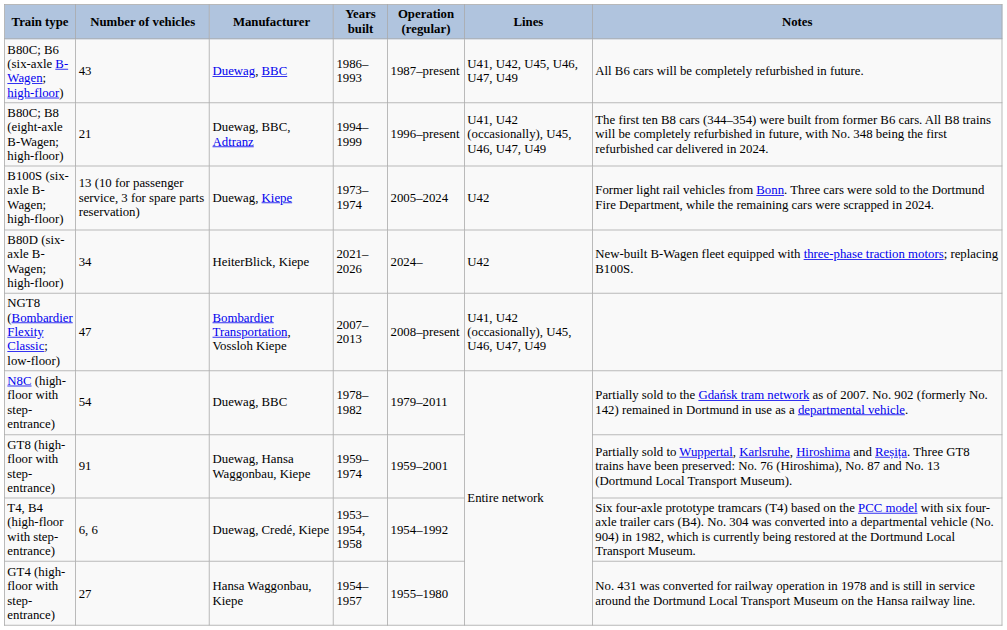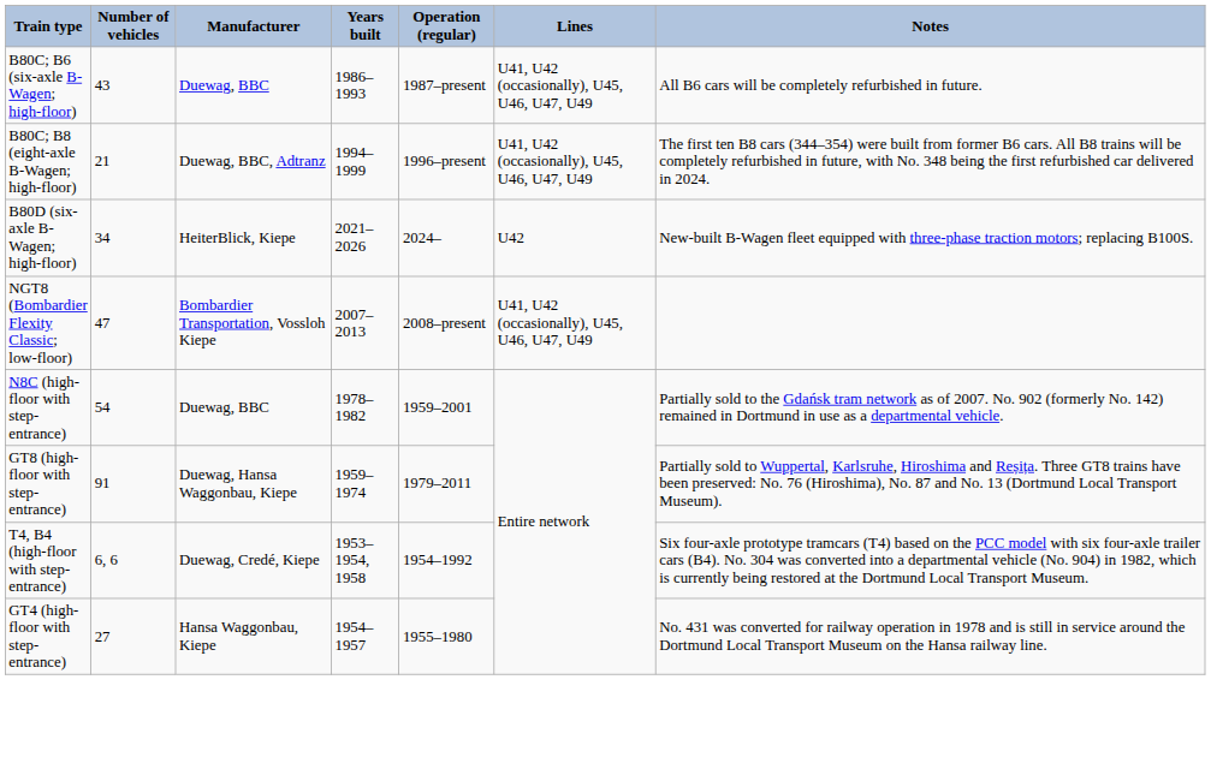 <table class="wikitable">
 <tr>
 <th style="background: lightsteelblue;" width="80px">Train type</th>
 <th style="background: lightsteelblue;">Number of vehicles</th>
 <th style="background: lightsteelblue;">Manufacturer</th>
 <th style="background: lightsteelblue;">Years built</th>
 <th style="background: lightsteelblue;">Operation (regular)</th>
 <th style="background: lightsteelblue;">Lines</th>
 <th style="background: lightsteelblue;">Notes</th>
 </tr>
 <tr>
 <td>B80C; B6 (six-axle <a href='#'>B-Wagen</a>; <a href='#'>high-floor</a>)</td>
 <td>43</td>
 <td><a href='#'>Duewag</a>, <a href='#'>BBC</a></td>
 <td>1986–1993</td>
 <td>1987–present</td>
-<td>U41, U42, U45, U46, U47, U49</td>
+<td>U41, U42 (occasionally), U45, U46, U47, U49</td>
 <td>All B6 cars will be completely refurbished in future.</td>
 </tr>
 <tr>
 <td>B80C; B8 (eight-axle B-Wagen; high-floor)</td>
 <td>21</td>
 <td>Duewag, BBC, <a href='#'>Adtranz</a></td>
 <td>1994–1999</td>
 <td>1996–present</td>
 <td>U41, U42 (occasionally), U45, U46, U47, U49</td>
 <td>The first ten B8 cars (344–354) were built from former B6 cars. All B8 trains will be completely refurbished in future, with No. 348 being the first refurbished car delivered in 2024.</td>
-</tr>
-<tr>
-<td>B100S (six-axle B-Wagen; high-floor)</td>
-<td>13 (10 for passenger service, 3 for spare parts reservation)</td>
-<td>Duewag, <a href='#'>Kiepe</a></td>
-<td>1973–1974</td>
-<td>2005–2024</td>
-<td>U42</td>
-<td>Former light rail vehicles from <a href='#'>Bonn</a>. Three cars were sold to the Dortmund Fire Department, while the remaining cars were scrapped in 2024.</td>
 </tr>
 <tr>
 <td>B80D (six-axle B-Wagen; high-floor)</td>
 <td>34</td>
 <td>HeiterBlick, Kiepe</td>
 <td>2021–2026</td>
 <td>2024–</td>
 <td>U42</td>
 <td>New-built B-Wagen fleet equipped with <a href='#'>three-phase traction motors</a>; replacing B100S.</td>
 </tr>
 <tr>
 <td>NGT8 (<a href='#'>Bombardier Flexity Classic</a>; low-floor)</td>
 <td>47</td>
 <td><a href='#'>Bombardier Transportation</a>, Vossloh Kiepe</td>
 <td>2007–2013</td>
 <td>2008–present</td>
 <td>U41, U42 (occasionally), U45, U46, U47, U49</td>
 <td></td>
 </tr>
 <tr>
 <td><a href='#'>N8C</a> (high-floor with step-entrance)</td>
 <td>54</td>
 <td>Duewag, BBC</td>
 <td>1978–1982</td>
-<td>1979–2011</td>
+<td>1959–2001</td>
 <td rowspan="4">Entire network</td>
 <td>Partially sold to the <a href='#'>Gdańsk tram network</a> as of 2007. No. 902 (formerly No. 142) remained in Dortmund in use as a <a href='#'>departmental vehicle</a>.</td>
 </tr>
 <tr>
 <td>GT8 (high-floor with step-entrance)</td>
 <td>91</td>
 <td>Duewag, Hansa Waggonbau, Kiepe</td>
 <td>1959–1974</td>
-<td>1959–2001</td>
+<td>1979–2011</td>
 <td>Partially sold to <a href='#'>Wuppertal</a>, <a href='#'>Karlsruhe</a>, <a href='#'>Hiroshima</a> and <a href='#'>Reșița</a>. Three GT8 trains have been preserved: No. 76 (Hiroshima), No. 87 and No. 13 (Dortmund Local Transport Museum).</td>
 </tr>
 <tr>
 <td>T4, B4 (high-floor with step-entrance)</td>
 <td>6, 6</td>
 <td>Duewag, Credé, Kiepe</td>
 <td>1953–1954, 1958</td>
 <td>1954–1992</td>
 <td>Six four-axle prototype tramcars (T4) based on the <a href='#'>PCC model</a> with six four-axle trailer cars (B4). No. 304 was converted into a departmental vehicle (No. 904) in 1982, which is currently being restored at the Dortmund Local Transport Museum.</td>
 </tr>
 <tr>
 <td>GT4 (high-floor with step-entrance)</td>
 <td>27</td>
 <td>Hansa Waggonbau, Kiepe</td>
 <td>1954–1957</td>
 <td>1955–1980</td>
 <td>No. 431 was converted for railway operation in 1978 and is still in service around the Dortmund Local Transport Museum on the Hansa railway line.</td>
 </tr>
 </table>
